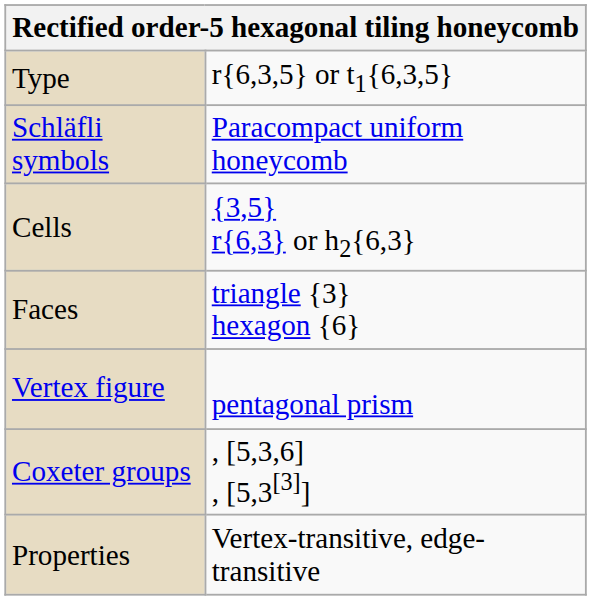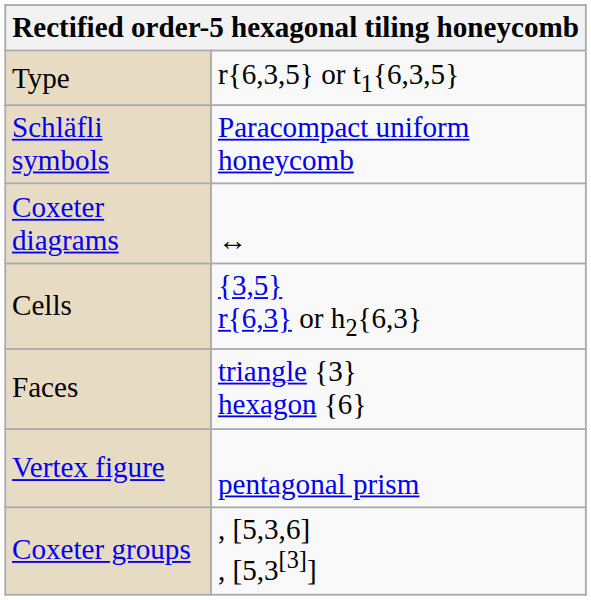 <table class="wikitable" align="right" style="margin-left:10px" width="320">
 <tr>
 <th bgcolor=#e7dcc3 colspan=2>Rectified order-5 hexagonal tiling honeycomb</th>
 </tr>
 <tr>
 <td bgcolor=#e7dcc3>Type</td>
 <td>r{6,3,5} or t<sub>1</sub>{6,3,5}</td>
 </tr>
 <tr>
 <td bgcolor=#e7dcc3><a href='#'>Schläfli symbols</a></td>
 <td><a href='#'>Paracompact uniform honeycomb</a></td>
+</tr>
+<tr>
+<td bgcolor=#e7dcc3><a href='#'>Coxeter diagrams</a></td>
+<td><br> ↔ </td>
 </tr>
 <tr>
 <td bgcolor=#e7dcc3>Cells</td>
 <td><a href='#'>{3,5}</a> <br><a href='#'>r{6,3}</a> or h<sub>2</sub>{6,3}<br></td>
 </tr>
 <tr>
 <td bgcolor=#e7dcc3>Faces</td>
 <td><a href='#'>triangle</a> {3}<br><a href='#'>hexagon</a> {6}</td>
 </tr>
 <tr>
 <td bgcolor=#e7dcc3><a href='#'>Vertex figure</a></td>
 <td><br><a href='#'>pentagonal prism</a></td>
 </tr>
 <tr>
 <td bgcolor=#e7dcc3><a href='#'>Coxeter groups</a></td>
 <td>, [5,3,6]<br>, [5,3<sup>[3]</sup>]</td>
 </tr>
-<tr>
-<td bgcolor=#e7dcc3>Properties</td>
-<td>Vertex-transitive, edge-transitive</td>
-</tr>
 </table>
